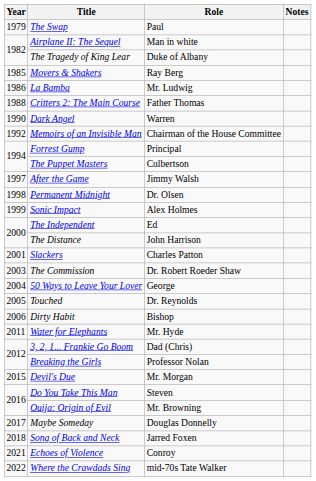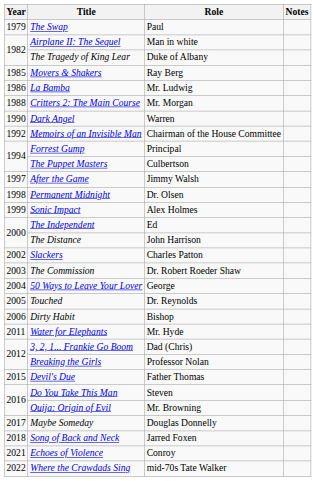 <table class="wikitable sortable">
 <tr>
 <th>Year</th>
 <th>Title</th>
 <th>Role</th>
 <th>Notes</th>
 </tr>
 <tr>
 <td>1979</td>
 <td><em><a href='#'>The Swap</a></em></td>
 <td>Paul</td>
 <td></td>
 </tr>
 <tr>
 <td rowspan=2>1982</td>
 <td><em><a href='#'>Airplane II: The Sequel</a></em></td>
 <td>Man in white</td>
 <td></td>
 </tr>
 <tr>
 <td><em>The Tragedy of King Lear</em></td>
 <td>Duke of Albany</td>
 <td></td>
 </tr>
 <tr>
 <td>1985</td>
 <td><em><a href='#'>Movers & Shakers</a></em></td>
 <td>Ray Berg</td>
 <td></td>
 </tr>
 <tr>
 <td>1986</td>
 <td><em><a href='#'>La Bamba</a></em></td>
 <td>Mr. Ludwig</td>
 <td></td>
 </tr>
 <tr>
 <td>1988</td>
 <td><em><a href='#'>Critters 2: The Main Course</a></em></td>
-<td>Father Thomas</td>
+<td>Mr. Morgan</td>
 <td></td>
 </tr>
 <tr>
 <td>1990</td>
 <td><a href='#'><em>Dark Angel</em></a></td>
 <td>Warren</td>
 <td></td>
 </tr>
 <tr>
 <td>1992</td>
 <td><em><a href='#'>Memoirs of an Invisible Man</a></em></td>
 <td>Chairman of the House Committee</td>
 <td></td>
 </tr>
 <tr>
 <td rowspan=2>1994</td>
 <td><em><a href='#'>Forrest Gump</a></em></td>
 <td>Principal</td>
 <td></td>
 </tr>
 <tr>
 <td><em><a href='#'>The Puppet Masters</a></em></td>
 <td>Culbertson</td>
 <td></td>
 </tr>
 <tr>
 <td>1997</td>
 <td><em><a href='#'>After the Game</a></em></td>
 <td>Jimmy Walsh</td>
 <td></td>
 </tr>
 <tr>
 <td>1998</td>
 <td><em><a href='#'>Permanent Midnight</a></em></td>
 <td>Dr. Olsen</td>
 <td></td>
 </tr>
 <tr>
 <td>1999</td>
 <td><em><a href='#'>Sonic Impact</a></em></td>
 <td>Alex Holmes</td>
 <td></td>
 </tr>
 <tr>
 <td rowspan=2>2000</td>
 <td><em><a href='#'>The Independent</a></em></td>
 <td>Ed</td>
 <td></td>
 </tr>
 <tr>
 <td><em>The Distance</em></td>
 <td>John Harrison</td>
 <td></td>
 </tr>
 <tr>
-<td>2001</td>
+<td>2002</td>
 <td><em><a href='#'>Slackers</a></em></td>
 <td>Charles Patton</td>
 <td></td>
 </tr>
 <tr>
 <td>2003</td>
 <td><em>The Commission</em></td>
 <td>Dr. Robert Roeder Shaw</td>
 <td></td>
 </tr>
 <tr>
 <td>2004</td>
 <td><em><a href='#'>50 Ways to Leave Your Lover</a></em></td>
 <td>George</td>
 <td></td>
 </tr>
 <tr>
 <td>2005</td>
 <td><em>Touched</em></td>
 <td>Dr. Reynolds</td>
 <td></td>
 </tr>
 <tr>
 <td>2006</td>
 <td><em>Dirty Habit</em></td>
 <td>Bishop</td>
 <td></td>
 </tr>
 <tr>
 <td>2011</td>
 <td><em><a href='#'>Water for Elephants</a></em></td>
 <td>Mr. Hyde</td>
 <td></td>
 </tr>
 <tr>
 <td rowspan=2>2012</td>
 <td><em><a href='#'>3, 2, 1... Frankie Go Boom</a></em></td>
 <td>Dad (Chris)</td>
 <td></td>
 </tr>
 <tr>
 <td><em><a href='#'>Breaking the Girls</a></em></td>
 <td>Professor Nolan</td>
 <td></td>
 </tr>
 <tr>
 <td>2015</td>
 <td><em><a href='#'>Devil's Due</a></em></td>
-<td>Mr. Morgan</td>
+<td>Father Thomas</td>
 <td></td>
 </tr>
 <tr>
 <td rowspan=2>2016</td>
 <td><em><a href='#'>Do You Take This Man</a></em></td>
 <td>Steven</td>
 <td></td>
 </tr>
 <tr>
 <td><em><a href='#'>Ouija: Origin of Evil</a></em></td>
 <td>Mr. Browning</td>
 <td></td>
 </tr>
 <tr>
 <td>2017</td>
 <td><em>Maybe Someday</em></td>
 <td>Douglas Donnelly</td>
 <td></td>
 </tr>
 <tr>
 <td>2018</td>
 <td><em><a href='#'>Song of Back and Neck</a></em></td>
 <td>Jarred Foxen</td>
 <td></td>
 </tr>
 <tr>
 <td>2021</td>
 <td><em><a href='#'>Echoes of Violence</a></em></td>
 <td>Conroy</td>
 <td></td>
 </tr>
 <tr>
 <td>2022</td>
 <td><em><a href='#'>Where the Crawdads Sing</a></em></td>
 <td>mid-70s Tate Walker</td>
 <td></td>
 </tr>
 </table>
